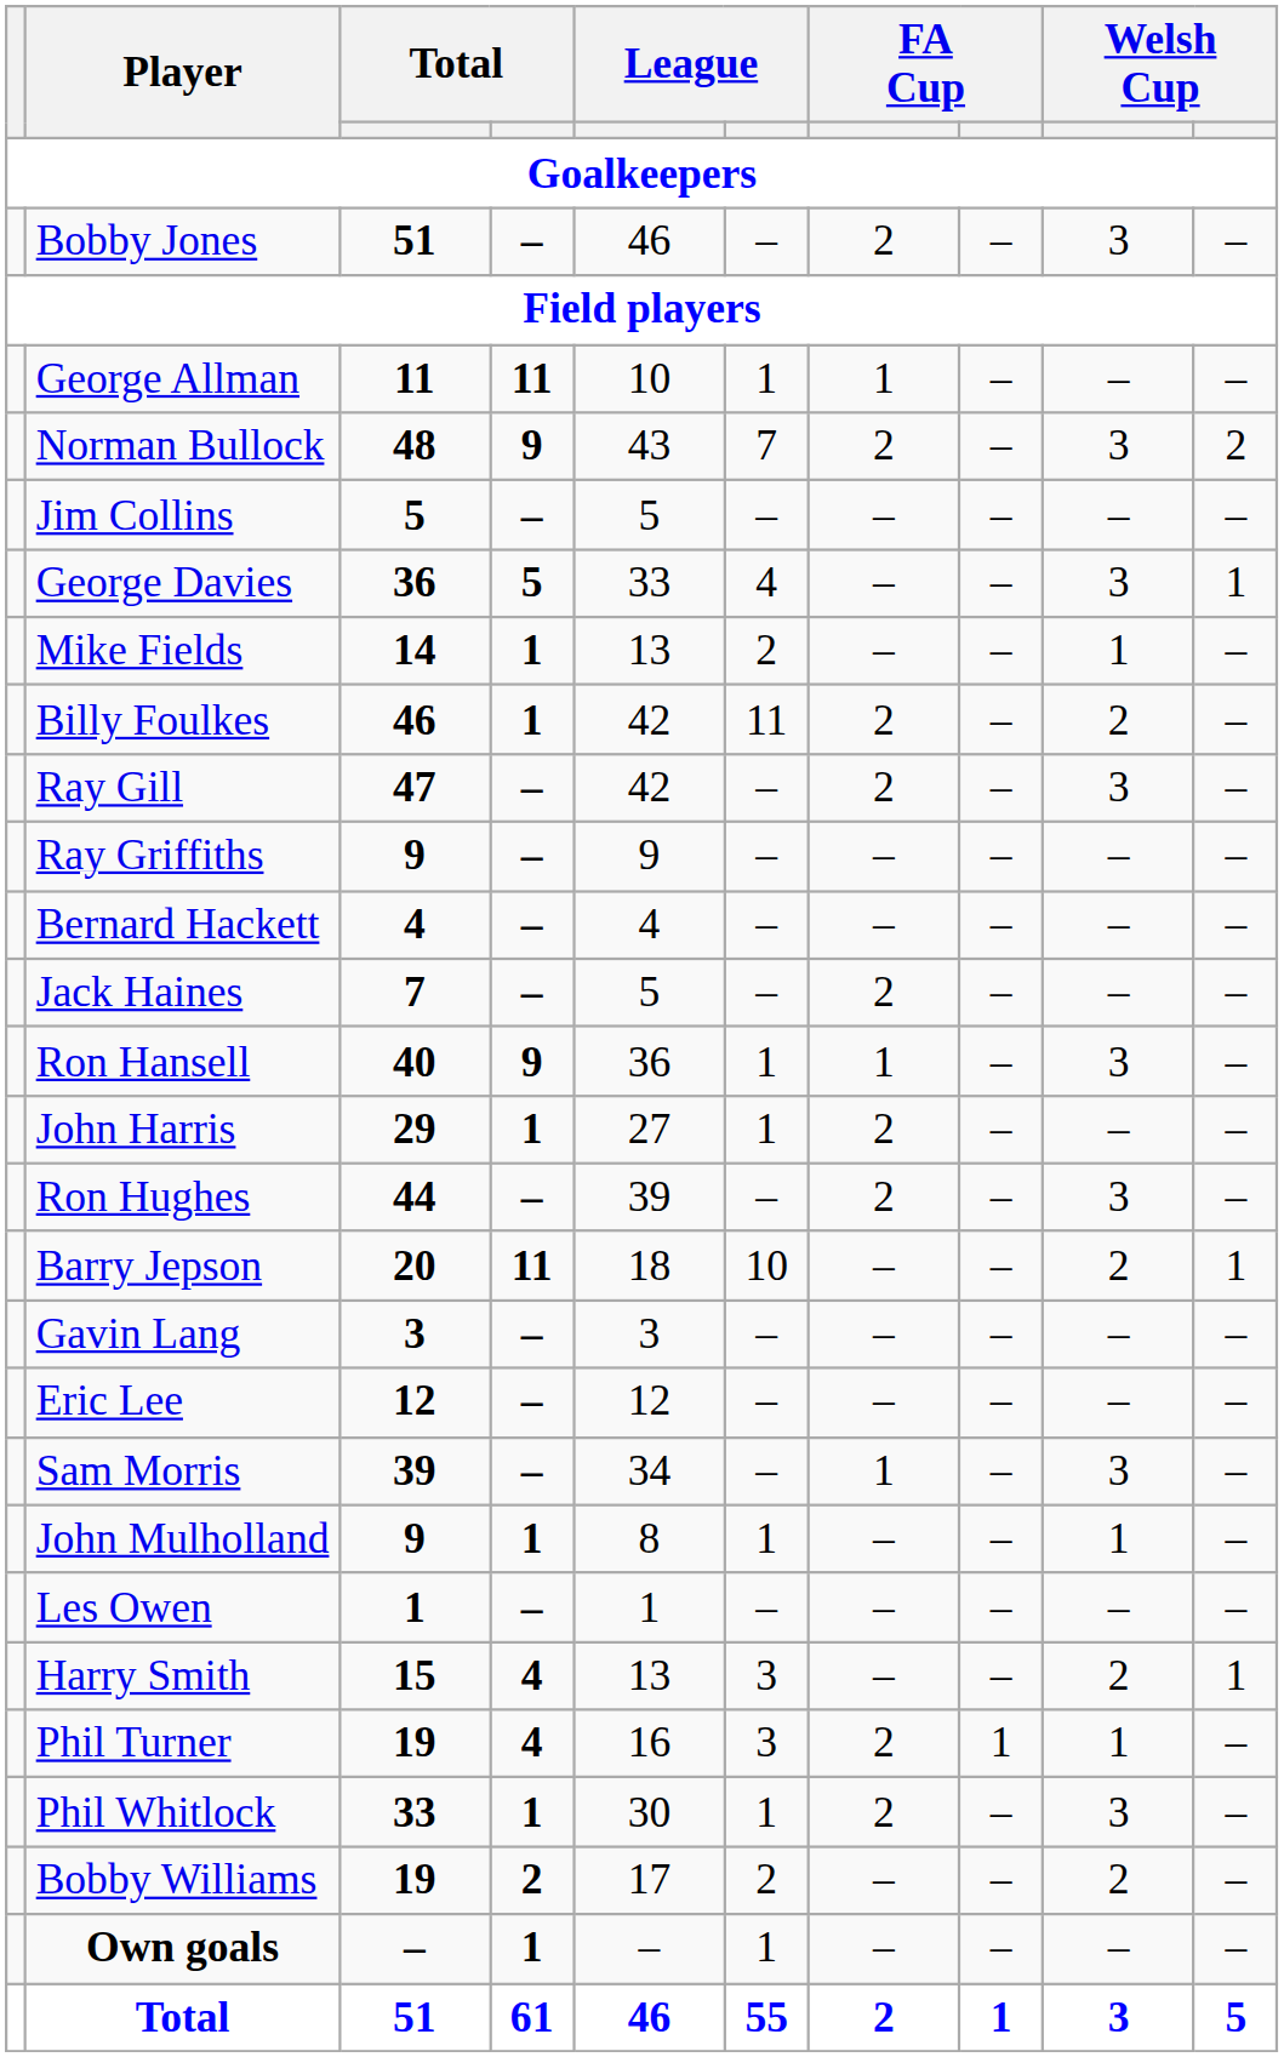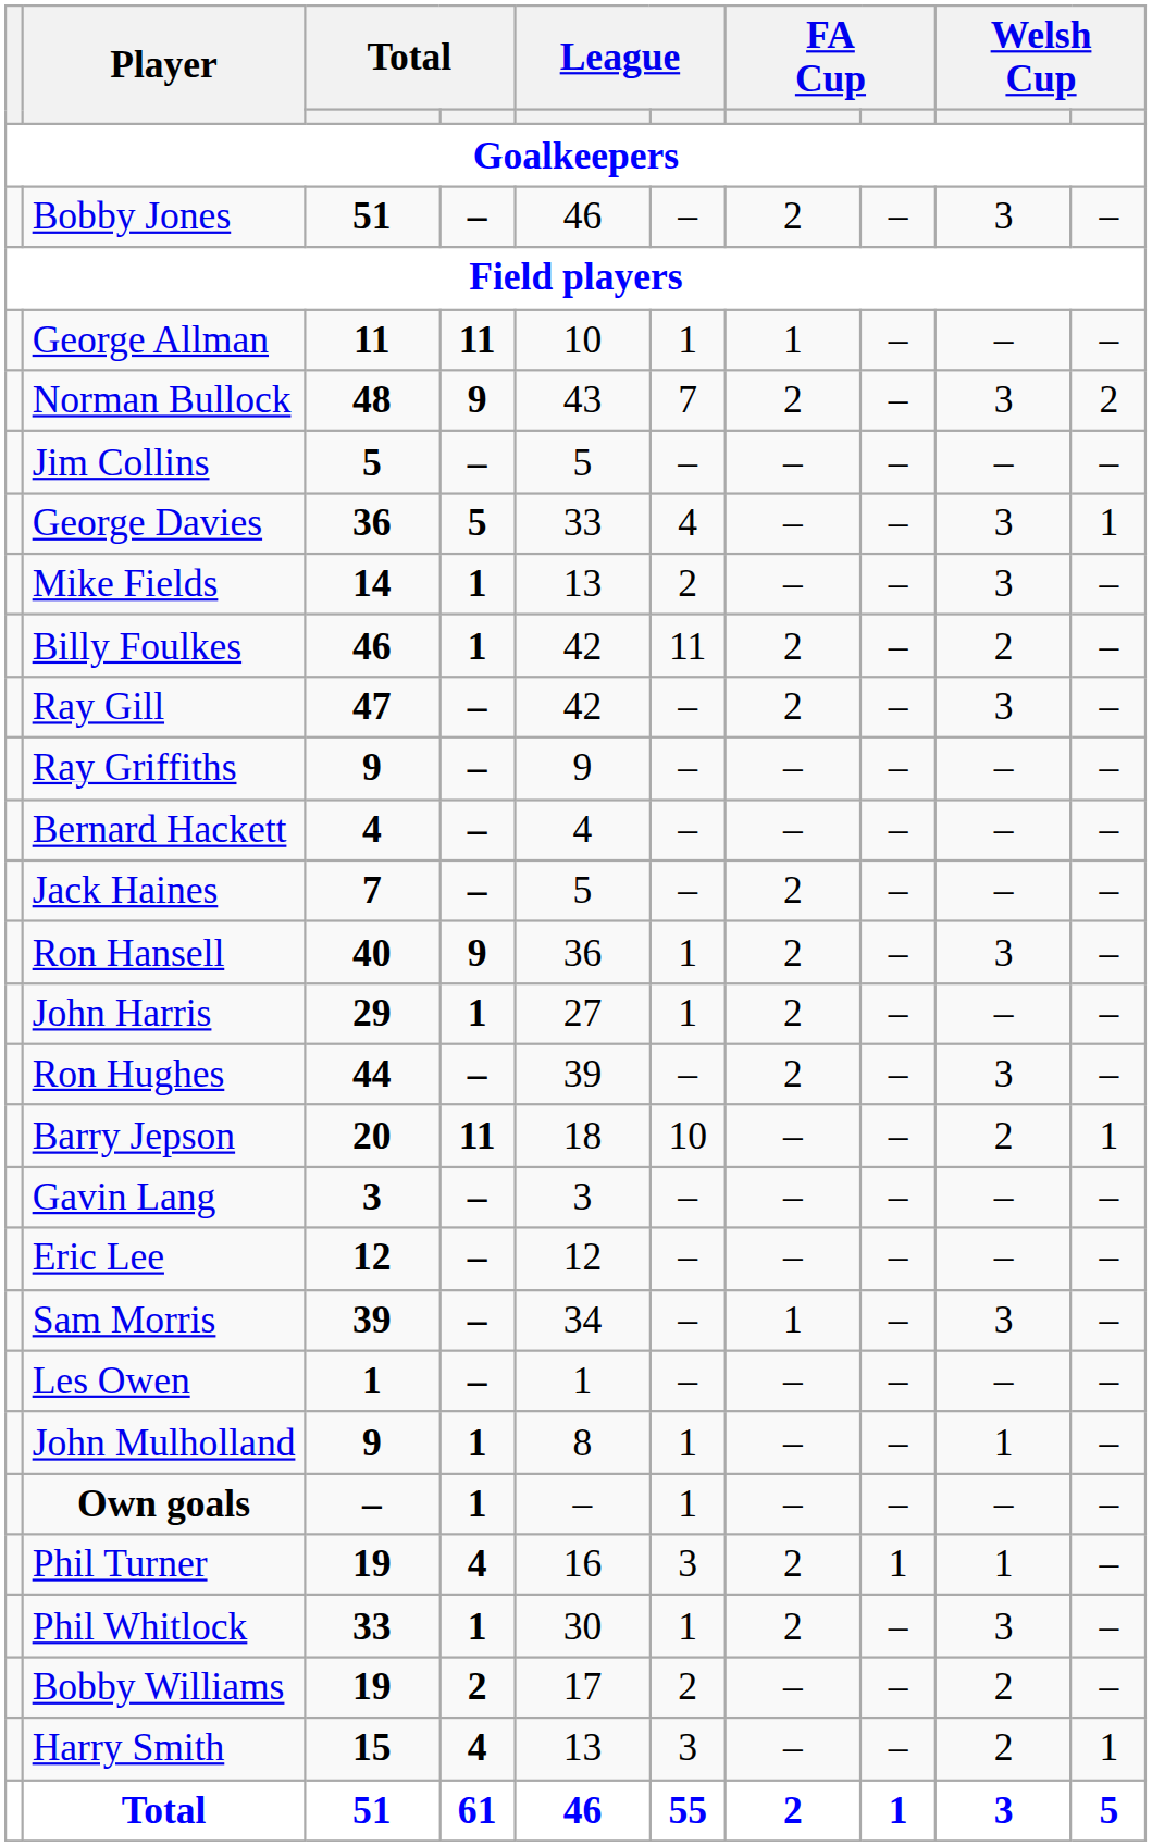 <table class="wikitable"  style="text-align:center;">
 <tr>
 <th rowspan="2" style="font-size:80%;"></th>
 <th rowspan="2">Player</th>
 <th colspan="2">Total</th>
 <th colspan="2"><a href='#'>League</a></th>
 <th colspan="2"><a href='#'>FA<br>Cup</a></th>
 <th colspan="2"><a href='#'>Welsh<br>Cup</a></th>
 </tr>
 <tr>
 <th style="width: 50px; font-size:80%;"></th>
 <th style="width: 25px; font-size:80%;"></th>
 <th style="width: 50px; font-size:80%;"></th>
 <th style="width: 25px; font-size:80%;"></th>
 <th style="width: 50px; font-size:80%;"></th>
 <th style="width: 25px; font-size:80%;"></th>
 <th style="width: 50px; font-size:80%;"></th>
 <th style="width: 25px; font-size:80%;"></th>
 </tr>
 <tr>
 <td colspan="10" style="background:white; color:blue; text-align:center;"><strong>Goalkeepers</strong></td>
 </tr>
 <tr>
 <td></td>
 <td style="text-align:left;"><a href='#'>Bobby Jones</a></td>
 <td><strong>51</strong></td>
 <td><strong>–</strong></td>
 <td>46</td>
 <td>–</td>
 <td>2</td>
 <td>–</td>
 <td>3</td>
 <td>–</td>
 </tr>
 <tr>
 <td colspan="10" style="background:white; color:blue; text-align:center;"><strong>Field players</strong></td>
 </tr>
 <tr>
 <td></td>
 <td style="text-align:left;"><a href='#'>George Allman</a></td>
 <td><strong>11</strong></td>
 <td><strong>11</strong></td>
 <td>10</td>
 <td>1</td>
 <td>1</td>
 <td>–</td>
 <td>–</td>
 <td>–</td>
 </tr>
 <tr>
 <td></td>
 <td style="text-align:left;"><a href='#'>Norman Bullock</a></td>
 <td><strong>48</strong></td>
 <td><strong>9</strong></td>
 <td>43</td>
 <td>7</td>
 <td>2</td>
 <td>–</td>
 <td>3</td>
 <td>2</td>
 </tr>
 <tr>
 <td></td>
 <td style="text-align:left;"><a href='#'>Jim Collins</a></td>
 <td><strong>5</strong></td>
 <td><strong>–</strong></td>
 <td>5</td>
 <td>–</td>
 <td>–</td>
 <td>–</td>
 <td>–</td>
 <td>–</td>
 </tr>
 <tr>
 <td></td>
 <td style="text-align:left;"><a href='#'>George Davies</a></td>
 <td><strong>36</strong></td>
 <td><strong>5</strong></td>
 <td>33</td>
 <td>4</td>
 <td>–</td>
 <td>–</td>
 <td>3</td>
 <td>1</td>
 </tr>
 <tr>
 <td></td>
 <td style="text-align:left;"><a href='#'>Mike Fields</a></td>
 <td><strong>14</strong></td>
 <td><strong>1</strong></td>
 <td>13</td>
 <td>2</td>
 <td>–</td>
 <td>–</td>
-<td>1</td>
+<td>3</td>
 <td>–</td>
 </tr>
 <tr>
 <td></td>
 <td style="text-align:left;"><a href='#'>Billy Foulkes</a></td>
 <td><strong>46</strong></td>
 <td><strong>1</strong></td>
 <td>42</td>
 <td>11</td>
 <td>2</td>
 <td>–</td>
 <td>2</td>
 <td>–</td>
 </tr>
 <tr>
 <td></td>
 <td style="text-align:left;"><a href='#'>Ray Gill</a></td>
 <td><strong>47</strong></td>
 <td><strong>–</strong></td>
 <td>42</td>
 <td>–</td>
 <td>2</td>
 <td>–</td>
 <td>3</td>
 <td>–</td>
 </tr>
 <tr>
 <td></td>
 <td style="text-align:left;"><a href='#'>Ray Griffiths</a></td>
 <td><strong>9</strong></td>
 <td><strong>–</strong></td>
 <td>9</td>
 <td>–</td>
 <td>–</td>
 <td>–</td>
 <td>–</td>
 <td>–</td>
 </tr>
 <tr>
 <td></td>
 <td style="text-align:left;"><a href='#'>Bernard Hackett</a></td>
 <td><strong>4</strong></td>
 <td><strong>–</strong></td>
 <td>4</td>
 <td>–</td>
 <td>–</td>
 <td>–</td>
 <td>–</td>
 <td>–</td>
 </tr>
 <tr>
 <td></td>
 <td style="text-align:left;"><a href='#'>Jack Haines</a></td>
 <td><strong>7</strong></td>
 <td><strong>–</strong></td>
 <td>5</td>
 <td>–</td>
 <td>2</td>
 <td>–</td>
 <td>–</td>
 <td>–</td>
 </tr>
 <tr>
 <td></td>
 <td style="text-align:left;"><a href='#'>Ron Hansell</a></td>
 <td><strong>40</strong></td>
 <td><strong>9</strong></td>
 <td>36</td>
 <td>1</td>
-<td>1</td>
+<td>2</td>
 <td>–</td>
 <td>3</td>
 <td>–</td>
 </tr>
 <tr>
 <td></td>
 <td style="text-align:left;"><a href='#'>John Harris</a></td>
 <td><strong>29</strong></td>
 <td><strong>1</strong></td>
 <td>27</td>
 <td>1</td>
 <td>2</td>
 <td>–</td>
 <td>–</td>
 <td>–</td>
 </tr>
 <tr>
 <td></td>
 <td style="text-align:left;"><a href='#'>Ron Hughes</a></td>
 <td><strong>44</strong></td>
 <td><strong>–</strong></td>
 <td>39</td>
 <td>–</td>
 <td>2</td>
 <td>–</td>
 <td>3</td>
 <td>–</td>
 </tr>
 <tr>
 <td></td>
 <td style="text-align:left;"><a href='#'>Barry Jepson</a></td>
 <td><strong>20</strong></td>
 <td><strong>11</strong></td>
 <td>18</td>
 <td>10</td>
 <td>–</td>
 <td>–</td>
 <td>2</td>
 <td>1</td>
 </tr>
 <tr>
 <td></td>
 <td style="text-align:left;"><a href='#'>Gavin Lang</a></td>
 <td><strong>3</strong></td>
 <td><strong>–</strong></td>
 <td>3</td>
 <td>–</td>
 <td>–</td>
 <td>–</td>
 <td>–</td>
 <td>–</td>
 </tr>
 <tr>
 <td></td>
 <td style="text-align:left;"><a href='#'>Eric Lee</a></td>
 <td><strong>12</strong></td>
 <td><strong>–</strong></td>
 <td>12</td>
 <td>–</td>
 <td>–</td>
 <td>–</td>
 <td>–</td>
 <td>–</td>
 </tr>
 <tr>
 <td></td>
 <td style="text-align:left;"><a href='#'>Sam Morris</a></td>
 <td><strong>39</strong></td>
 <td><strong>–</strong></td>
 <td>34</td>
 <td>–</td>
 <td>1</td>
 <td>–</td>
 <td>3</td>
 <td>–</td>
 </tr>
 <tr>
 <td></td>
+<td style="text-align:left;"><a href='#'>Les Owen</a></td>
+<td><strong>1</strong></td>
+<td><strong>–</strong></td>
+<td>1</td>
+<td>–</td>
+<td>–</td>
+<td>–</td>
+<td>–</td>
+<td>–</td>
+</tr>
+<tr>
+<td></td>
 <td style="text-align:left;"><a href='#'>John Mulholland</a></td>
 <td><strong>9</strong></td>
 <td><strong>1</strong></td>
 <td>8</td>
 <td>1</td>
 <td>–</td>
 <td>–</td>
 <td>1</td>
 <td>–</td>
 </tr>
 <tr>
 <td></td>
-<td style="text-align:left;"><a href='#'>Les Owen</a></td>
+<td><strong>Own goals</strong></td>
+<td><strong>–</strong></td>
 <td><strong>1</strong></td>
-<td><strong>–</strong></td>
+<td>–</td>
 <td>1</td>
 <td>–</td>
 <td>–</td>
 <td>–</td>
 <td>–</td>
-<td>–</td>
-</tr>
-<tr>
-<td></td>
-<td style="text-align:left;"><a href='#'>Harry Smith</a></td>
-<td><strong>15</strong></td>
-<td><strong>4</strong></td>
-<td>13</td>
-<td>3</td>
-<td>–</td>
-<td>–</td>
-<td>2</td>
-<td>1</td>
 </tr>
 <tr>
 <td></td>
 <td style="text-align:left;"><a href='#'>Phil Turner</a></td>
 <td><strong>19</strong></td>
 <td><strong>4</strong></td>
 <td>16</td>
 <td>3</td>
 <td>2</td>
 <td>1</td>
 <td>1</td>
 <td>–</td>
 </tr>
 <tr>
 <td></td>
 <td style="text-align:left;"><a href='#'>Phil Whitlock</a></td>
 <td><strong>33</strong></td>
 <td><strong>1</strong></td>
 <td>30</td>
 <td>1</td>
 <td>2</td>
 <td>–</td>
 <td>3</td>
 <td>–</td>
 </tr>
 <tr>
 <td></td>
 <td style="text-align:left;"><a href='#'>Bobby Williams</a></td>
 <td><strong>19</strong></td>
 <td><strong>2</strong></td>
 <td>17</td>
 <td>2</td>
 <td>–</td>
 <td>–</td>
 <td>2</td>
 <td>–</td>
 </tr>
 <tr>
 <td></td>
-<td><strong>Own goals</strong></td>
-<td><strong>–</strong></td>
-<td><strong>1</strong></td>
-<td>–</td>
-<td>1</td>
+<td style="text-align:left;"><a href='#'>Harry Smith</a></td>
+<td><strong>15</strong></td>
+<td><strong>4</strong></td>
+<td>13</td>
+<td>3</td>
 <td>–</td>
 <td>–</td>
-<td>–</td>
-<td>–</td>
+<td>2</td>
+<td>1</td>
 </tr>
 <tr style="background:white; color:blue; text-align:center;">
 <td></td>
 <td><strong>Total</strong></td>
 <td><strong>51</strong></td>
 <td><strong>61</strong></td>
 <td><strong>46</strong></td>
 <td><strong>55</strong></td>
 <td><strong>2</strong></td>
 <td><strong>1</strong></td>
 <td><strong>3</strong></td>
 <td><strong>5</strong></td>
 </tr>
 </table>
